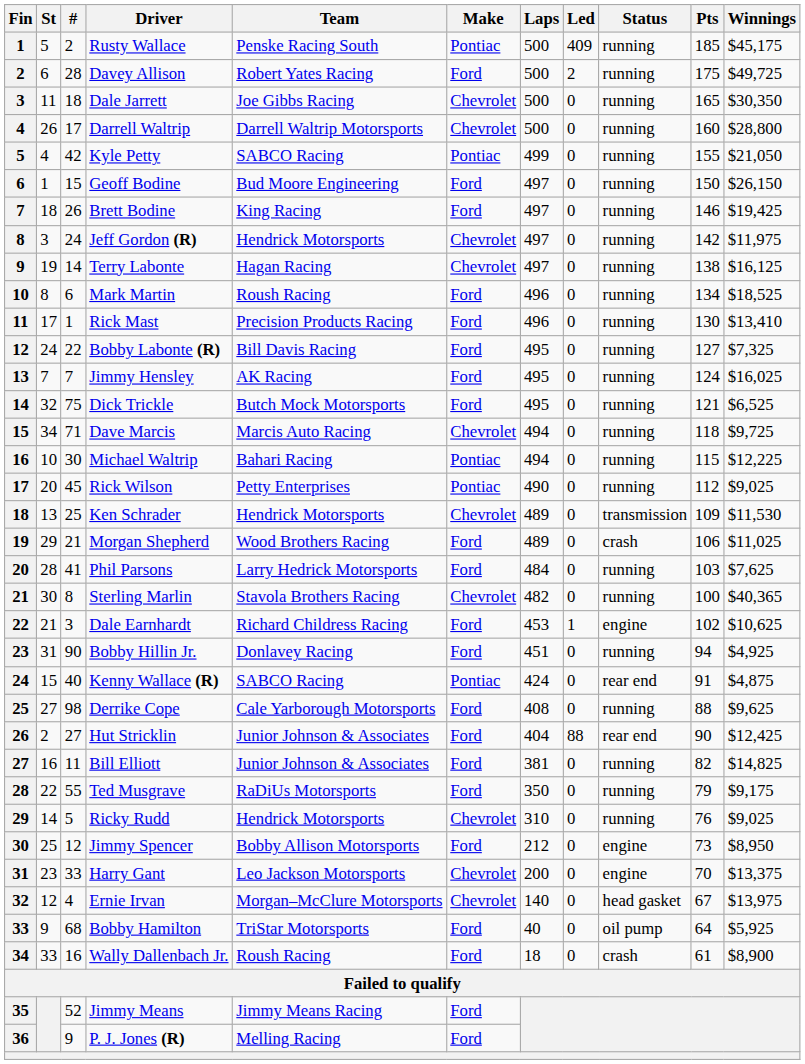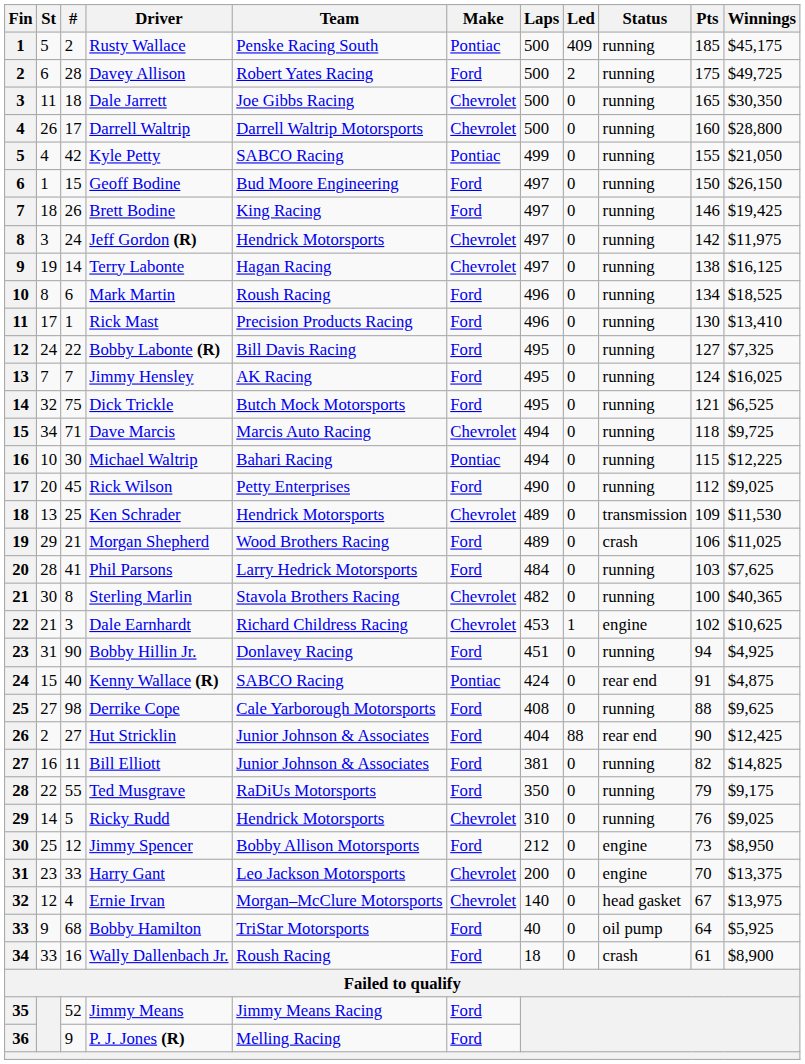 <table class="wikitable" style="font-size:95%">
 <tr>
 <th>Fin</th>
 <th>St</th>
 <th>#</th>
 <th>Driver</th>
 <th>Team</th>
 <th>Make</th>
 <th>Laps</th>
 <th>Led</th>
 <th>Status</th>
 <th>Pts</th>
 <th>Winnings</th>
 </tr>
 <tr>
 <th>1</th>
 <td>5</td>
 <td>2</td>
 <td><a href='#'>Rusty Wallace</a></td>
 <td><a href='#'>Penske Racing South</a></td>
 <td><a href='#'>Pontiac</a></td>
 <td>500</td>
 <td>409</td>
 <td>running</td>
 <td>185</td>
 <td>$45,175</td>
 </tr>
 <tr>
 <th>2</th>
 <td>6</td>
 <td>28</td>
 <td><a href='#'>Davey Allison</a></td>
 <td><a href='#'>Robert Yates Racing</a></td>
 <td><a href='#'>Ford</a></td>
 <td>500</td>
 <td>2</td>
 <td>running</td>
 <td>175</td>
 <td>$49,725</td>
 </tr>
 <tr>
 <th>3</th>
 <td>11</td>
 <td>18</td>
 <td><a href='#'>Dale Jarrett</a></td>
 <td><a href='#'>Joe Gibbs Racing</a></td>
 <td><a href='#'>Chevrolet</a></td>
 <td>500</td>
 <td>0</td>
 <td>running</td>
 <td>165</td>
 <td>$30,350</td>
 </tr>
 <tr>
 <th>4</th>
 <td>26</td>
 <td>17</td>
 <td><a href='#'>Darrell Waltrip</a></td>
 <td><a href='#'>Darrell Waltrip Motorsports</a></td>
 <td><a href='#'>Chevrolet</a></td>
 <td>500</td>
 <td>0</td>
 <td>running</td>
 <td>160</td>
 <td>$28,800</td>
 </tr>
 <tr>
 <th>5</th>
 <td>4</td>
 <td>42</td>
 <td><a href='#'>Kyle Petty</a></td>
 <td><a href='#'>SABCO Racing</a></td>
 <td><a href='#'>Pontiac</a></td>
 <td>499</td>
 <td>0</td>
 <td>running</td>
 <td>155</td>
 <td>$21,050</td>
 </tr>
 <tr>
 <th>6</th>
 <td>1</td>
 <td>15</td>
 <td><a href='#'>Geoff Bodine</a></td>
 <td><a href='#'>Bud Moore Engineering</a></td>
 <td><a href='#'>Ford</a></td>
 <td>497</td>
 <td>0</td>
 <td>running</td>
 <td>150</td>
 <td>$26,150</td>
 </tr>
 <tr>
 <th>7</th>
 <td>18</td>
 <td>26</td>
 <td><a href='#'>Brett Bodine</a></td>
 <td><a href='#'>King Racing</a></td>
 <td><a href='#'>Ford</a></td>
 <td>497</td>
 <td>0</td>
 <td>running</td>
 <td>146</td>
 <td>$19,425</td>
 </tr>
 <tr>
 <th>8</th>
 <td>3</td>
 <td>24</td>
 <td><a href='#'>Jeff Gordon</a> <strong>(R)</strong></td>
 <td><a href='#'>Hendrick Motorsports</a></td>
 <td><a href='#'>Chevrolet</a></td>
 <td>497</td>
 <td>0</td>
 <td>running</td>
 <td>142</td>
 <td>$11,975</td>
 </tr>
 <tr>
 <th>9</th>
 <td>19</td>
 <td>14</td>
 <td><a href='#'>Terry Labonte</a></td>
 <td><a href='#'>Hagan Racing</a></td>
 <td><a href='#'>Chevrolet</a></td>
 <td>497</td>
 <td>0</td>
 <td>running</td>
 <td>138</td>
 <td>$16,125</td>
 </tr>
 <tr>
 <th>10</th>
 <td>8</td>
 <td>6</td>
 <td><a href='#'>Mark Martin</a></td>
 <td><a href='#'>Roush Racing</a></td>
 <td><a href='#'>Ford</a></td>
 <td>496</td>
 <td>0</td>
 <td>running</td>
 <td>134</td>
 <td>$18,525</td>
 </tr>
 <tr>
 <th>11</th>
 <td>17</td>
 <td>1</td>
 <td><a href='#'>Rick Mast</a></td>
 <td><a href='#'>Precision Products Racing</a></td>
 <td><a href='#'>Ford</a></td>
 <td>496</td>
 <td>0</td>
 <td>running</td>
 <td>130</td>
 <td>$13,410</td>
 </tr>
 <tr>
 <th>12</th>
 <td>24</td>
 <td>22</td>
 <td><a href='#'>Bobby Labonte</a> <strong>(R)</strong></td>
 <td><a href='#'>Bill Davis Racing</a></td>
 <td><a href='#'>Ford</a></td>
 <td>495</td>
 <td>0</td>
 <td>running</td>
 <td>127</td>
 <td>$7,325</td>
 </tr>
 <tr>
 <th>13</th>
 <td>7</td>
 <td>7</td>
 <td><a href='#'>Jimmy Hensley</a></td>
 <td><a href='#'>AK Racing</a></td>
 <td><a href='#'>Ford</a></td>
 <td>495</td>
 <td>0</td>
 <td>running</td>
 <td>124</td>
 <td>$16,025</td>
 </tr>
 <tr>
 <th>14</th>
 <td>32</td>
 <td>75</td>
 <td><a href='#'>Dick Trickle</a></td>
 <td><a href='#'>Butch Mock Motorsports</a></td>
 <td><a href='#'>Ford</a></td>
 <td>495</td>
 <td>0</td>
 <td>running</td>
 <td>121</td>
 <td>$6,525</td>
 </tr>
 <tr>
 <th>15</th>
 <td>34</td>
 <td>71</td>
 <td><a href='#'>Dave Marcis</a></td>
 <td><a href='#'>Marcis Auto Racing</a></td>
 <td><a href='#'>Chevrolet</a></td>
 <td>494</td>
 <td>0</td>
 <td>running</td>
 <td>118</td>
 <td>$9,725</td>
 </tr>
 <tr>
 <th>16</th>
 <td>10</td>
 <td>30</td>
 <td><a href='#'>Michael Waltrip</a></td>
 <td><a href='#'>Bahari Racing</a></td>
 <td><a href='#'>Pontiac</a></td>
 <td>494</td>
 <td>0</td>
 <td>running</td>
 <td>115</td>
 <td>$12,225</td>
 </tr>
 <tr>
 <th>17</th>
 <td>20</td>
 <td>45</td>
 <td><a href='#'>Rick Wilson</a></td>
 <td><a href='#'>Petty Enterprises</a></td>
-<td><a href='#'>Pontiac</a></td>
+<td><a href='#'>Ford</a></td>
 <td>490</td>
 <td>0</td>
 <td>running</td>
 <td>112</td>
 <td>$9,025</td>
 </tr>
 <tr>
 <th>18</th>
 <td>13</td>
 <td>25</td>
 <td><a href='#'>Ken Schrader</a></td>
 <td><a href='#'>Hendrick Motorsports</a></td>
 <td><a href='#'>Chevrolet</a></td>
 <td>489</td>
 <td>0</td>
 <td>transmission</td>
 <td>109</td>
 <td>$11,530</td>
 </tr>
 <tr>
 <th>19</th>
 <td>29</td>
 <td>21</td>
 <td><a href='#'>Morgan Shepherd</a></td>
 <td><a href='#'>Wood Brothers Racing</a></td>
 <td><a href='#'>Ford</a></td>
 <td>489</td>
 <td>0</td>
 <td>crash</td>
 <td>106</td>
 <td>$11,025</td>
 </tr>
 <tr>
 <th>20</th>
 <td>28</td>
 <td>41</td>
 <td><a href='#'>Phil Parsons</a></td>
 <td><a href='#'>Larry Hedrick Motorsports</a></td>
 <td><a href='#'>Ford</a></td>
 <td>484</td>
 <td>0</td>
 <td>running</td>
 <td>103</td>
 <td>$7,625</td>
 </tr>
 <tr>
 <th>21</th>
 <td>30</td>
 <td>8</td>
 <td><a href='#'>Sterling Marlin</a></td>
 <td><a href='#'>Stavola Brothers Racing</a></td>
 <td><a href='#'>Chevrolet</a></td>
 <td>482</td>
 <td>0</td>
 <td>running</td>
 <td>100</td>
 <td>$40,365</td>
 </tr>
 <tr>
 <th>22</th>
 <td>21</td>
 <td>3</td>
 <td><a href='#'>Dale Earnhardt</a></td>
 <td><a href='#'>Richard Childress Racing</a></td>
-<td><a href='#'>Ford</a></td>
+<td><a href='#'>Chevrolet</a></td>
 <td>453</td>
 <td>1</td>
 <td>engine</td>
 <td>102</td>
 <td>$10,625</td>
 </tr>
 <tr>
 <th>23</th>
 <td>31</td>
 <td>90</td>
 <td><a href='#'>Bobby Hillin Jr.</a></td>
 <td><a href='#'>Donlavey Racing</a></td>
 <td><a href='#'>Ford</a></td>
 <td>451</td>
 <td>0</td>
 <td>running</td>
 <td>94</td>
 <td>$4,925</td>
 </tr>
 <tr>
 <th>24</th>
 <td>15</td>
 <td>40</td>
 <td><a href='#'>Kenny Wallace</a> <strong>(R)</strong></td>
 <td><a href='#'>SABCO Racing</a></td>
 <td><a href='#'>Pontiac</a></td>
 <td>424</td>
 <td>0</td>
 <td>rear end</td>
 <td>91</td>
 <td>$4,875</td>
 </tr>
 <tr>
 <th>25</th>
 <td>27</td>
 <td>98</td>
 <td><a href='#'>Derrike Cope</a></td>
 <td><a href='#'>Cale Yarborough Motorsports</a></td>
 <td><a href='#'>Ford</a></td>
 <td>408</td>
 <td>0</td>
 <td>running</td>
 <td>88</td>
 <td>$9,625</td>
 </tr>
 <tr>
 <th>26</th>
 <td>2</td>
 <td>27</td>
 <td><a href='#'>Hut Stricklin</a></td>
 <td><a href='#'>Junior Johnson & Associates</a></td>
 <td><a href='#'>Ford</a></td>
 <td>404</td>
 <td>88</td>
 <td>rear end</td>
 <td>90</td>
 <td>$12,425</td>
 </tr>
 <tr>
 <th>27</th>
 <td>16</td>
 <td>11</td>
 <td><a href='#'>Bill Elliott</a></td>
 <td><a href='#'>Junior Johnson & Associates</a></td>
 <td><a href='#'>Ford</a></td>
 <td>381</td>
 <td>0</td>
 <td>running</td>
 <td>82</td>
 <td>$14,825</td>
 </tr>
 <tr>
 <th>28</th>
 <td>22</td>
 <td>55</td>
 <td><a href='#'>Ted Musgrave</a></td>
 <td><a href='#'>RaDiUs Motorsports</a></td>
 <td><a href='#'>Ford</a></td>
 <td>350</td>
 <td>0</td>
 <td>running</td>
 <td>79</td>
 <td>$9,175</td>
 </tr>
 <tr>
 <th>29</th>
 <td>14</td>
 <td>5</td>
 <td><a href='#'>Ricky Rudd</a></td>
 <td><a href='#'>Hendrick Motorsports</a></td>
 <td><a href='#'>Chevrolet</a></td>
 <td>310</td>
 <td>0</td>
 <td>running</td>
 <td>76</td>
 <td>$9,025</td>
 </tr>
 <tr>
 <th>30</th>
 <td>25</td>
 <td>12</td>
 <td><a href='#'>Jimmy Spencer</a></td>
 <td><a href='#'>Bobby Allison Motorsports</a></td>
 <td><a href='#'>Ford</a></td>
 <td>212</td>
 <td>0</td>
 <td>engine</td>
 <td>73</td>
 <td>$8,950</td>
 </tr>
 <tr>
 <th>31</th>
 <td>23</td>
 <td>33</td>
 <td><a href='#'>Harry Gant</a></td>
 <td><a href='#'>Leo Jackson Motorsports</a></td>
 <td><a href='#'>Chevrolet</a></td>
 <td>200</td>
 <td>0</td>
 <td>engine</td>
 <td>70</td>
 <td>$13,375</td>
 </tr>
 <tr>
 <th>32</th>
 <td>12</td>
 <td>4</td>
 <td><a href='#'>Ernie Irvan</a></td>
 <td><a href='#'>Morgan–McClure Motorsports</a></td>
 <td><a href='#'>Chevrolet</a></td>
 <td>140</td>
 <td>0</td>
 <td>head gasket</td>
 <td>67</td>
 <td>$13,975</td>
 </tr>
 <tr>
 <th>33</th>
 <td>9</td>
 <td>68</td>
 <td><a href='#'>Bobby Hamilton</a></td>
 <td><a href='#'>TriStar Motorsports</a></td>
 <td><a href='#'>Ford</a></td>
 <td>40</td>
 <td>0</td>
 <td>oil pump</td>
 <td>64</td>
 <td>$5,925</td>
 </tr>
 <tr>
 <th>34</th>
 <td>33</td>
 <td>16</td>
 <td><a href='#'>Wally Dallenbach Jr.</a></td>
 <td><a href='#'>Roush Racing</a></td>
 <td><a href='#'>Ford</a></td>
 <td>18</td>
 <td>0</td>
 <td>crash</td>
 <td>61</td>
 <td>$8,900</td>
 </tr>
 <tr>
 <th colspan="11">Failed to qualify</th>
 </tr>
 <tr>
 <th>35</th>
 <th rowspan="2"></th>
 <td>52</td>
 <td><a href='#'>Jimmy Means</a></td>
 <td><a href='#'>Jimmy Means Racing</a></td>
 <td><a href='#'>Ford</a></td>
 <th colspan="5" rowspan="2"></th>
 </tr>
 <tr>
 <th>36</th>
 <td>9</td>
 <td><a href='#'>P. J. Jones</a> <strong>(R)</strong></td>
 <td><a href='#'>Melling Racing</a></td>
 <td><a href='#'>Ford</a></td>
 </tr>
 <tr>
 <th colspan="11"></th>
 </tr>
 </table>
